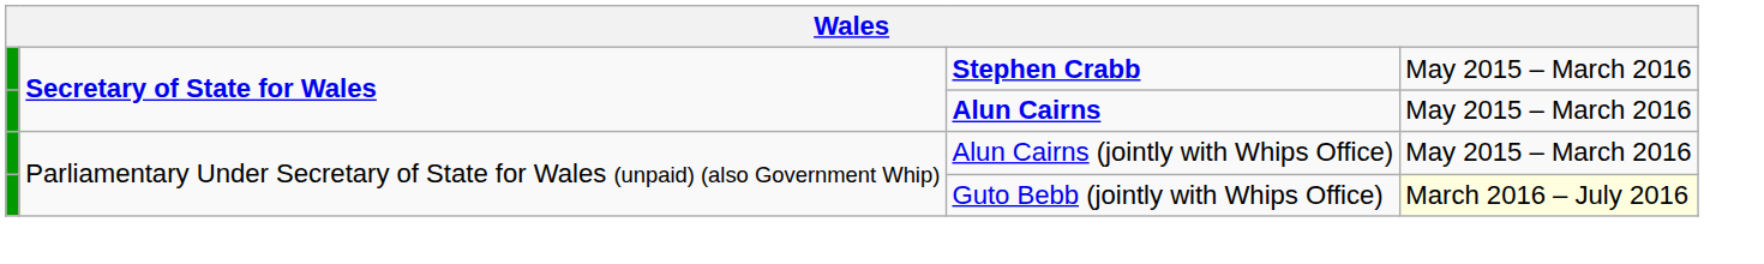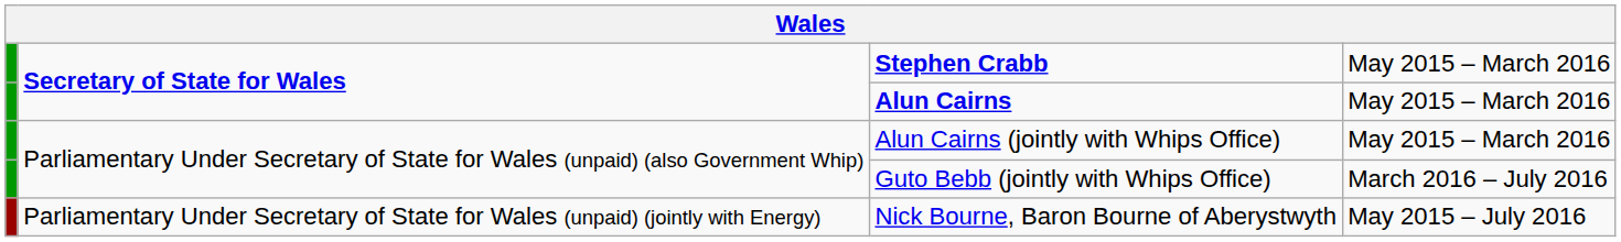 <table class="wikitable">
 <tr>
 <th colspan=4><a href='#'>Wales</a></th>
 </tr>
 <tr>
 <td style="width:1px; background:#090;"></td>
 <td rowspan="2"><strong><a href='#'>Secretary of State for Wales</a></strong></td>
 <td><strong><a href='#'>Stephen Crabb</a></strong></td>
 <td>May 2015 – March 2016</td>
 </tr>
 <tr>
 <td style="width:1px; background:#090;"></td>
 <td><strong><a href='#'>Alun Cairns</a><em></td>
 <td>May 2015 – March 2016</td>
 </tr>
 <tr>
 <td style="width:1px; background:#090;"></td>
 <td rowspan="2">Parliamentary Under Secretary of State for Wales <small>(unpaid) (also Government Whip)</small></td>
 <td><a href='#'>Alun Cairns</a> (jointly with Whips Office)</td>
 <td>May 2015 – March 2016</td>
 </tr>
 <tr>
 <td style="width:1px; background:#090;"></td>
 <td><a href='#'>Guto Bebb</a> (jointly with Whips Office)</td>
-<td style="background: lightyellow;">March 2016 – July 2016</td>
+<td>March 2016 – July 2016</td>
+</tr>
+<tr>
+<td style="width:1px; background:#900;"></td>
+<td>Parliamentary Under Secretary of State for Wales <small>(unpaid) (jointly with Energy)</small></td>
+<td><a href='#'>Nick Bourne</a>, Baron Bourne of Aberystwyth</td>
+<td>May 2015 – July 2016</td>
 </tr>
 </table>
